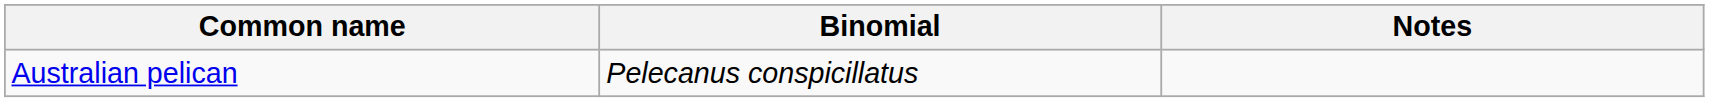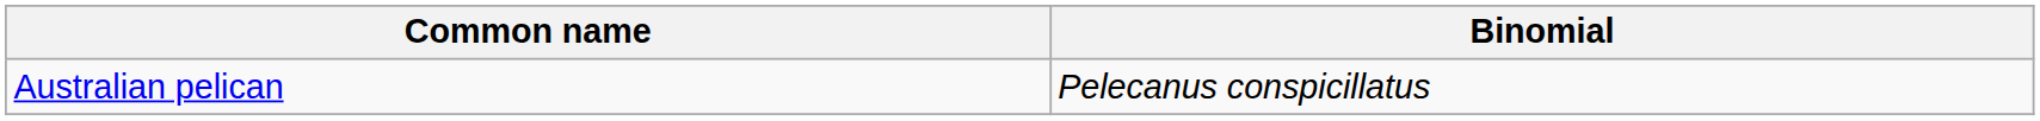 <table style="width:60%;" class="wikitable">
 <tr>
 <th width=35%>Common name</th>
 <th width=33%>Binomial</th>
-<th width=32%>Notes</th>
 </tr>
 <tr>
 <td><a href='#'>Australian pelican</a></td>
 <td><em>Pelecanus conspicillatus</em></td>
-<td></td>
 </tr>
 </table>
